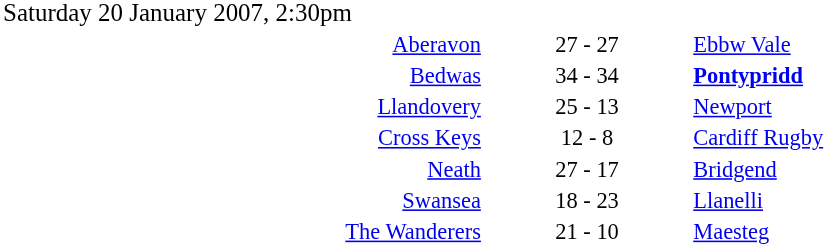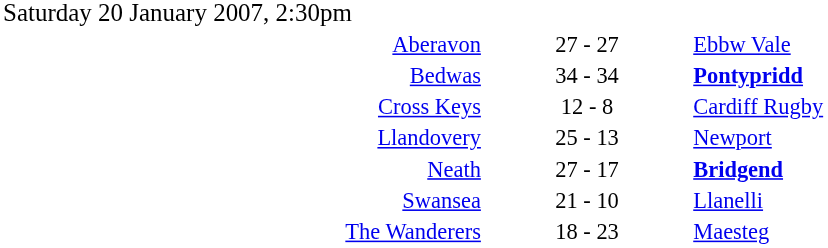 <table style="width:70%;" cellspacing="1">
 <tr>
 <th width=35%></th>
 <th width=15%></th>
 <th></th>
 </tr>
 <tr>
 <td>Saturday 20 January 2007, 2:30pm</td>
 </tr>
 <tr style=font-size:90%>
 <td align=right><a href='#'>Aberavon</a></td>
 <td align=center>27 - 27</td>
 <td><a href='#'>Ebbw Vale</a></td>
 </tr>
 <tr style=font-size:90%>
 <td align=right><a href='#'>Bedwas</a></td>
 <td align=center>34 - 34</td>
 <td><strong><a href='#'>Pontypridd</a></strong></td>
 </tr>
 <tr style=font-size:90%>
+<td align=right><a href='#'>Cross Keys</a></td>
+<td align=center>12 - 8</td>
+<td><a href='#'>Cardiff Rugby</a></td>
+</tr>
+<tr style=font-size:90%>
 <td align=right><a href='#'>Llandovery</a></td>
 <td align=center>25 - 13</td>
 <td><a href='#'>Newport</a></td>
 </tr>
 <tr style=font-size:90%>
-<td align=right><a href='#'>Cross Keys</a></td>
-<td align=center>12 - 8</td>
-<td><a href='#'>Cardiff Rugby</a></td>
-</tr>
-<tr style=font-size:90%>
 <td align=right><a href='#'>Neath</a></td>
 <td align=center>27 - 17</td>
-<td><a href='#'>Bridgend</a></td>
+<td><strong><a href='#'>Bridgend</a></strong></td>
 </tr>
 <tr style=font-size:90%>
 <td align=right><a href='#'>Swansea</a></td>
-<td align=center>18 - 23</td>
+<td align=center>21 - 10</td>
 <td><a href='#'>Llanelli</a></td>
 </tr>
 <tr style=font-size:90%>
 <td align=right><a href='#'>The Wanderers</a></td>
-<td align=center>21 - 10</td>
+<td align=center>18 - 23</td>
 <td><a href='#'>Maesteg</a></td>
 </tr>
 </table>
